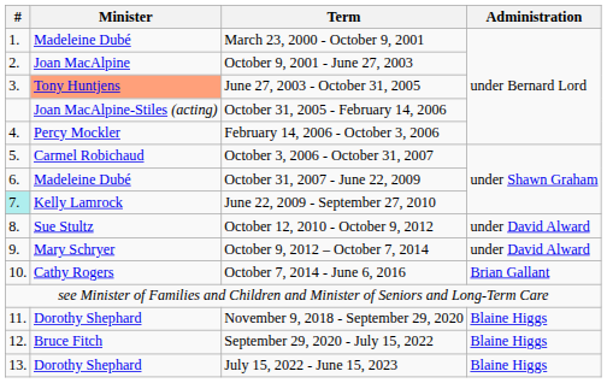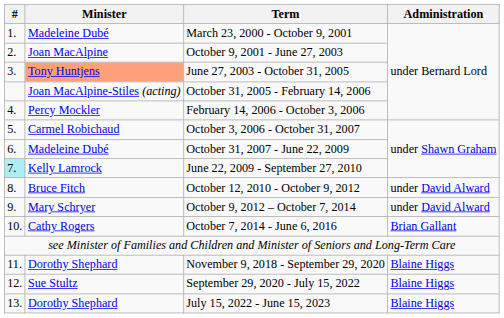 <table class="wikitable">
 <tr>
 <th>#</th>
 <th>Minister</th>
 <th>Term</th>
 <th>Administration</th>
 </tr>
 <tr>
 <td>1.</td>
 <td><a href='#'>Madeleine Dubé</a></td>
 <td>March 23, 2000 - October 9, 2001</td>
 <td rowspan=5>under Bernard Lord</td>
 </tr>
 <tr>
 <td>2.</td>
 <td><a href='#'>Joan MacAlpine</a></td>
 <td>October 9, 2001 - June 27, 2003</td>
 </tr>
 <tr>
 <td>3.</td>
 <td style="background: lightsalmon;"><a href='#'>Tony Huntjens</a></td>
 <td>June 27, 2003 - October 31, 2005</td>
 </tr>
 <tr>
 <td></td>
 <td><a href='#'>Joan MacAlpine-Stiles</a> <em>(acting)</em></td>
 <td>October 31, 2005 - February 14, 2006</td>
 </tr>
 <tr>
 <td>4.</td>
 <td><a href='#'>Percy Mockler</a></td>
 <td>February 14, 2006 - October 3, 2006</td>
 </tr>
 <tr>
 <td>5.</td>
 <td><a href='#'>Carmel Robichaud</a></td>
 <td>October 3, 2006 - October 31, 2007</td>
 <td rowspan=3>under <a href='#'>Shawn Graham</a></td>
 </tr>
 <tr>
 <td>6.</td>
 <td><a href='#'>Madeleine Dubé</a></td>
 <td>October 31, 2007 - June 22, 2009</td>
 </tr>
 <tr>
 <td style="background: paleturquoise;">7.</td>
 <td><a href='#'>Kelly Lamrock</a></td>
 <td>June 22, 2009 - September 27, 2010</td>
 </tr>
 <tr>
 <td>8.</td>
-<td><a href='#'>Sue Stultz</a></td>
+<td><a href='#'>Bruce Fitch</a></td>
 <td>October 12, 2010 - October 9, 2012</td>
 <td>under <a href='#'>David Alward</a></td>
 </tr>
 <tr>
 <td>9.</td>
 <td><a href='#'>Mary Schryer</a></td>
 <td>October 9, 2012 – October 7, 2014</td>
 <td>under <a href='#'>David Alward</a></td>
 </tr>
 <tr>
 <td>10.</td>
 <td><a href='#'>Cathy Rogers</a></td>
 <td>October 7, 2014 - June 6, 2016</td>
 <td><a href='#'>Brian Gallant</a></td>
 </tr>
 <tr>
 <td colspan=4 style="text-align:center;"><em>see Minister of Families and Children and Minister of Seniors and Long-Term Care</em></td>
 </tr>
 <tr>
 <td>11.</td>
 <td><a href='#'>Dorothy Shephard</a></td>
 <td>November 9, 2018 - September 29, 2020</td>
 <td><a href='#'>Blaine Higgs</a></td>
 </tr>
 <tr>
 <td>12.</td>
-<td><a href='#'>Bruce Fitch</a></td>
+<td><a href='#'>Sue Stultz</a></td>
 <td>September 29, 2020 - July 15, 2022</td>
 <td><a href='#'>Blaine Higgs</a></td>
 </tr>
 <tr>
 <td>13.</td>
 <td><a href='#'>Dorothy Shephard</a></td>
 <td>July 15, 2022 - June 15, 2023</td>
 <td><a href='#'>Blaine Higgs</a></td>
 </tr>
 </table>
